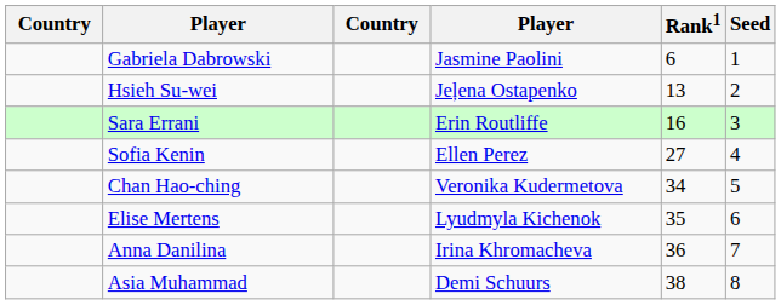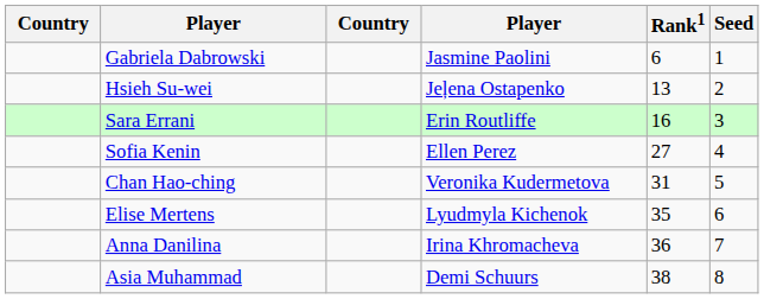 <table class="sortable wikitable">
 <tr>
 <th width="70">Country</th>
 <th width="175">Player</th>
 <th width="70">Country</th>
 <th width="175">Player</th>
 <th>Rank<sup>1</sup></th>
 <th>Seed</th>
 </tr>
 <tr>
 <td></td>
 <td><a href='#'>Gabriela Dabrowski</a></td>
 <td></td>
 <td><a href='#'>Jasmine Paolini</a></td>
 <td>6</td>
 <td>1</td>
 </tr>
 <tr>
 <td></td>
 <td><a href='#'>Hsieh Su-wei</a></td>
 <td></td>
 <td><a href='#'>Jeļena Ostapenko</a></td>
 <td>13</td>
 <td>2</td>
 </tr>
 <tr style="background:#cfc;">
 <td></td>
 <td><a href='#'>Sara Errani</a></td>
 <td></td>
 <td><a href='#'>Erin Routliffe</a></td>
 <td>16</td>
 <td>3</td>
 </tr>
 <tr>
 <td></td>
 <td><a href='#'>Sofia Kenin</a></td>
 <td></td>
 <td><a href='#'>Ellen Perez</a></td>
 <td>27</td>
 <td>4</td>
 </tr>
 <tr>
 <td></td>
 <td><a href='#'>Chan Hao-ching</a></td>
 <td></td>
 <td><a href='#'>Veronika Kudermetova</a></td>
-<td>34</td>
+<td>31</td>
 <td>5</td>
 </tr>
 <tr>
 <td></td>
 <td><a href='#'>Elise Mertens</a></td>
 <td></td>
 <td><a href='#'>Lyudmyla Kichenok</a></td>
 <td>35</td>
 <td>6</td>
 </tr>
 <tr>
 <td></td>
 <td><a href='#'>Anna Danilina</a></td>
 <td></td>
 <td><a href='#'>Irina Khromacheva</a></td>
 <td>36</td>
 <td>7</td>
 </tr>
 <tr>
 <td></td>
 <td><a href='#'>Asia Muhammad</a></td>
 <td></td>
 <td><a href='#'>Demi Schuurs</a></td>
 <td>38</td>
 <td>8</td>
 </tr>
 </table>
